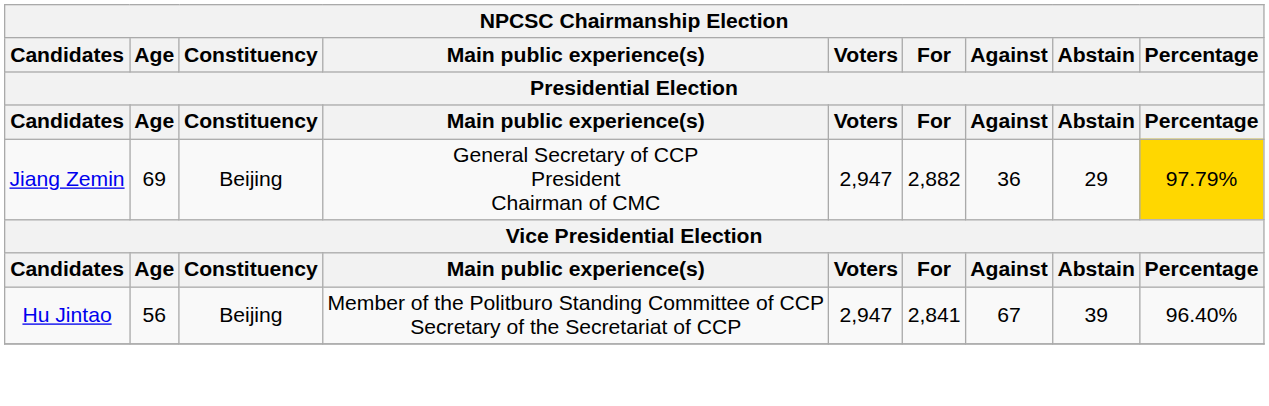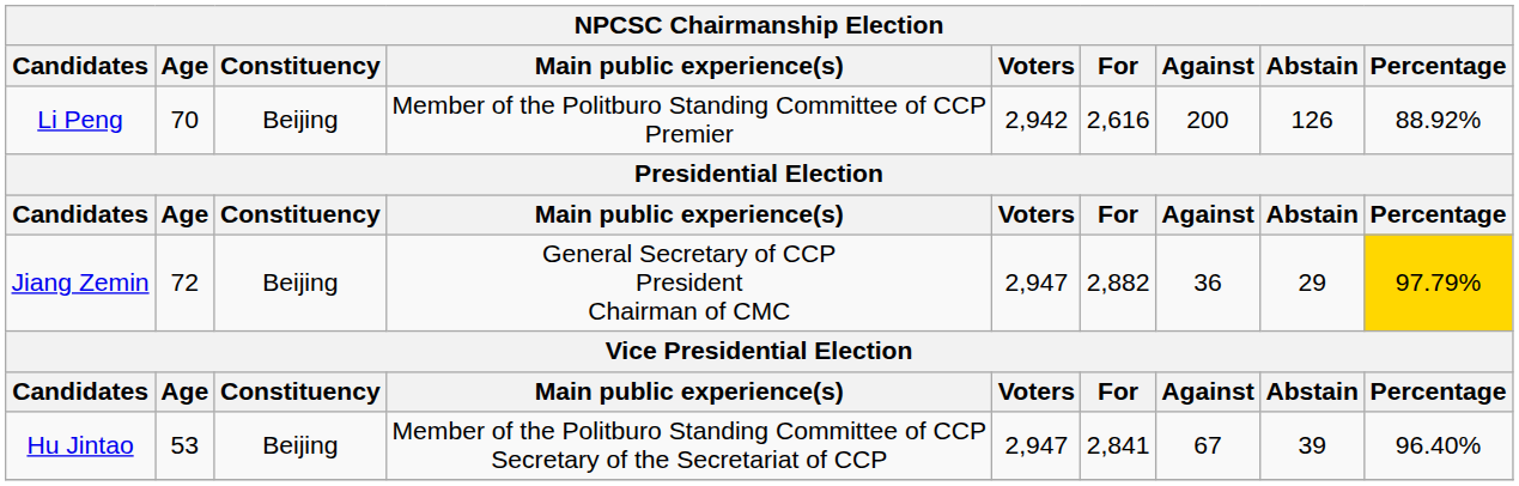 <table class="wikitable" style="text-align: center;">
 <tr>
 <th colspan=9>NPCSC Chairmanship Election</th>
 </tr>
 <tr>
 <th>Candidates</th>
 <th>Age</th>
 <th>Constituency</th>
 <th>Main public experience(s)</th>
 <th>Voters</th>
 <th>For</th>
 <th>Against</th>
 <th>Abstain</th>
 <th>Percentage</th>
+</tr>
+<tr>
+<td><a href='#'>Li Peng</a> </td>
+<td>70</td>
+<td>Beijing</td>
+<td>Member of the Politburo Standing Committee of CCP<br>Premier</td>
+<td>2,942</td>
+<td>2,616</td>
+<td>200</td>
+<td>126</td>
+<td>88.92%</td>
 </tr>
 <tr>
 <th colspan=9>Presidential Election</th>
 </tr>
 <tr>
 <th>Candidates</th>
 <th>Age</th>
 <th>Constituency</th>
 <th>Main public experience(s)</th>
 <th>Voters</th>
 <th>For</th>
 <th>Against</th>
 <th>Abstain</th>
 <th>Percentage</th>
 </tr>
 <tr>
 <td><a href='#'>Jiang Zemin</a> </td>
-<td>69</td>
+<td>72</td>
 <td>Beijing</td>
 <td>General Secretary of CCP<br>President<br>Chairman of CMC</td>
 <td>2,947</td>
 <td>2,882</td>
 <td>36</td>
 <td>29</td>
 <td style="background: gold;">97.79%</td>
 </tr>
 <tr>
 <th colspan=9>Vice Presidential Election</th>
 </tr>
 <tr>
 <th>Candidates</th>
 <th>Age</th>
 <th>Constituency</th>
 <th>Main public experience(s)</th>
 <th>Voters</th>
 <th>For</th>
 <th>Against</th>
 <th>Abstain</th>
 <th>Percentage</th>
 </tr>
 <tr>
 <td><a href='#'>Hu Jintao</a> </td>
-<td>56</td>
+<td>53</td>
 <td>Beijing</td>
 <td>Member of the Politburo Standing Committee of CCP<br>Secretary of the Secretariat of CCP</td>
 <td>2,947</td>
 <td>2,841</td>
 <td>67</td>
 <td>39</td>
 <td>96.40%</td>
 </tr>
 <tr>
 </tr>
 </table>
